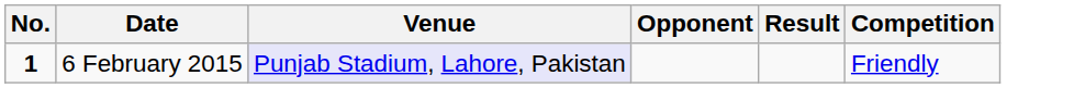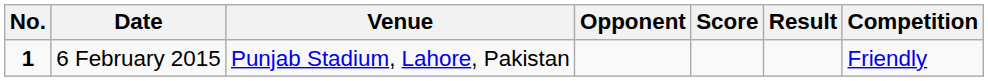 <table class="wikitable plainrowheaders sortable">
 <tr>
 <th scope="col">No.</th>
 <th scope="col">Date</th>
 <th scope="col">Venue</th>
 <th scope="col">Opponent</th>
+<th scope="col">Score</th>
 <th scope="col">Result</th>
 <th scope="col">Competition</th>
 </tr>
 <tr>
 <td align="center"><strong>1</strong></td>
 <td>6 February 2015</td>
-<td style="background: lavender;"><a href='#'>Punjab Stadium</a>, <a href='#'>Lahore</a>, Pakistan</td>
+<td><a href='#'>Punjab Stadium</a>, <a href='#'>Lahore</a>, Pakistan</td>
 <td></td>
+<td align="center"></td>
 <td align="center"></td>
 <td><a href='#'>Friendly</a></td>
 </tr>
 </table>
